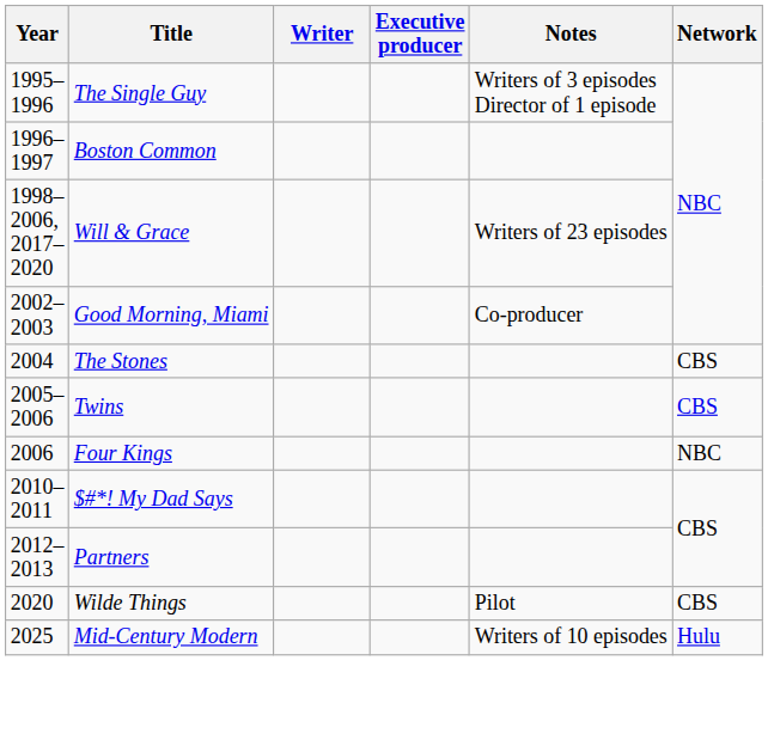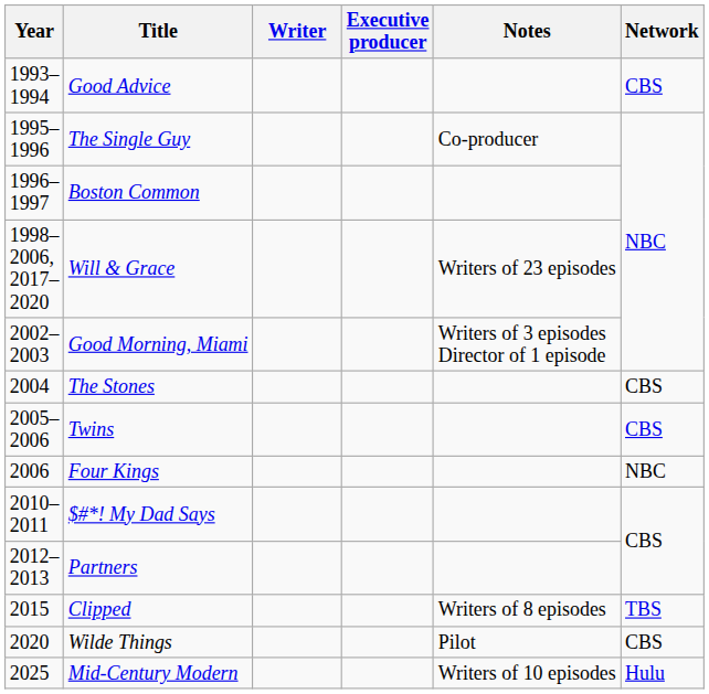 <table class="wikitable">
 <tr>
 <th ! width="33">Year</th>
 <th>Title</th>
 <th width=65><a href='#'>Writer</a></th>
 <th width=65><a href='#'>Executive producer</a></th>
 <th>Notes</th>
 <th>Network</th>
 </tr>
 <tr>
+<td>1993–1994</td>
+<td><em><a href='#'>Good Advice</a></em></td>
+<td></td>
+<td></td>
+<td></td>
+<td><a href='#'>CBS</a></td>
+</tr>
+<tr>
 <td>1995–1996</td>
 <td><em><a href='#'>The Single Guy</a></em></td>
 <td></td>
 <td></td>
-<td>Writers of 3 episodes <br> Director of 1 episode</td>
+<td>Co-producer</td>
 <td rowspan="4"><a href='#'>NBC</a></td>
 </tr>
 <tr>
 <td>1996–1997</td>
 <td><em><a href='#'>Boston Common</a></em></td>
 <td></td>
 <td></td>
 <td></td>
 </tr>
 <tr>
 <td>1998–2006,<br>2017–2020</td>
 <td><em><a href='#'>Will & Grace</a></em></td>
 <td></td>
 <td></td>
 <td>Writers of 23 episodes</td>
 </tr>
 <tr>
 <td>2002–2003</td>
 <td><em><a href='#'>Good Morning, Miami</a></em></td>
 <td></td>
 <td></td>
-<td>Co-producer</td>
+<td>Writers of 3 episodes <br> Director of 1 episode</td>
 </tr>
 <tr>
 <td>2004</td>
 <td><em><a href='#'>The Stones</a></em></td>
 <td></td>
 <td></td>
 <td></td>
 <td>CBS</td>
 </tr>
 <tr>
 <td>2005–2006</td>
 <td><em><a href='#'>Twins</a></em></td>
 <td></td>
 <td></td>
 <td></td>
 <td><a href='#'>CBS</a></td>
 </tr>
 <tr>
 <td>2006</td>
 <td><em><a href='#'>Four Kings</a></em></td>
 <td></td>
 <td></td>
 <td></td>
 <td>NBC</td>
 </tr>
 <tr>
 <td>2010–2011</td>
 <td><em><a href='#'>$#*! My Dad Says</a></em></td>
 <td></td>
 <td></td>
 <td></td>
 <td rowspan="2">CBS</td>
 </tr>
 <tr>
 <td>2012–2013</td>
 <td><em><a href='#'>Partners</a></em></td>
 <td></td>
 <td></td>
 <td></td>
 </tr>
 <tr>
+<td>2015</td>
+<td><em><a href='#'>Clipped</a></em></td>
+<td></td>
+<td></td>
+<td>Writers of 8 episodes</td>
+<td><a href='#'>TBS</a></td>
+</tr>
+<tr>
 <td>2020</td>
 <td><em>Wilde Things</em></td>
 <td></td>
 <td></td>
 <td>Pilot</td>
 <td>CBS</td>
 </tr>
 <tr>
 <td>2025</td>
 <td><em><a href='#'>Mid-Century Modern</a></em></td>
 <td></td>
 <td></td>
 <td>Writers of 10 episodes</td>
 <td><a href='#'>Hulu</a></td>
 </tr>
 </table>
